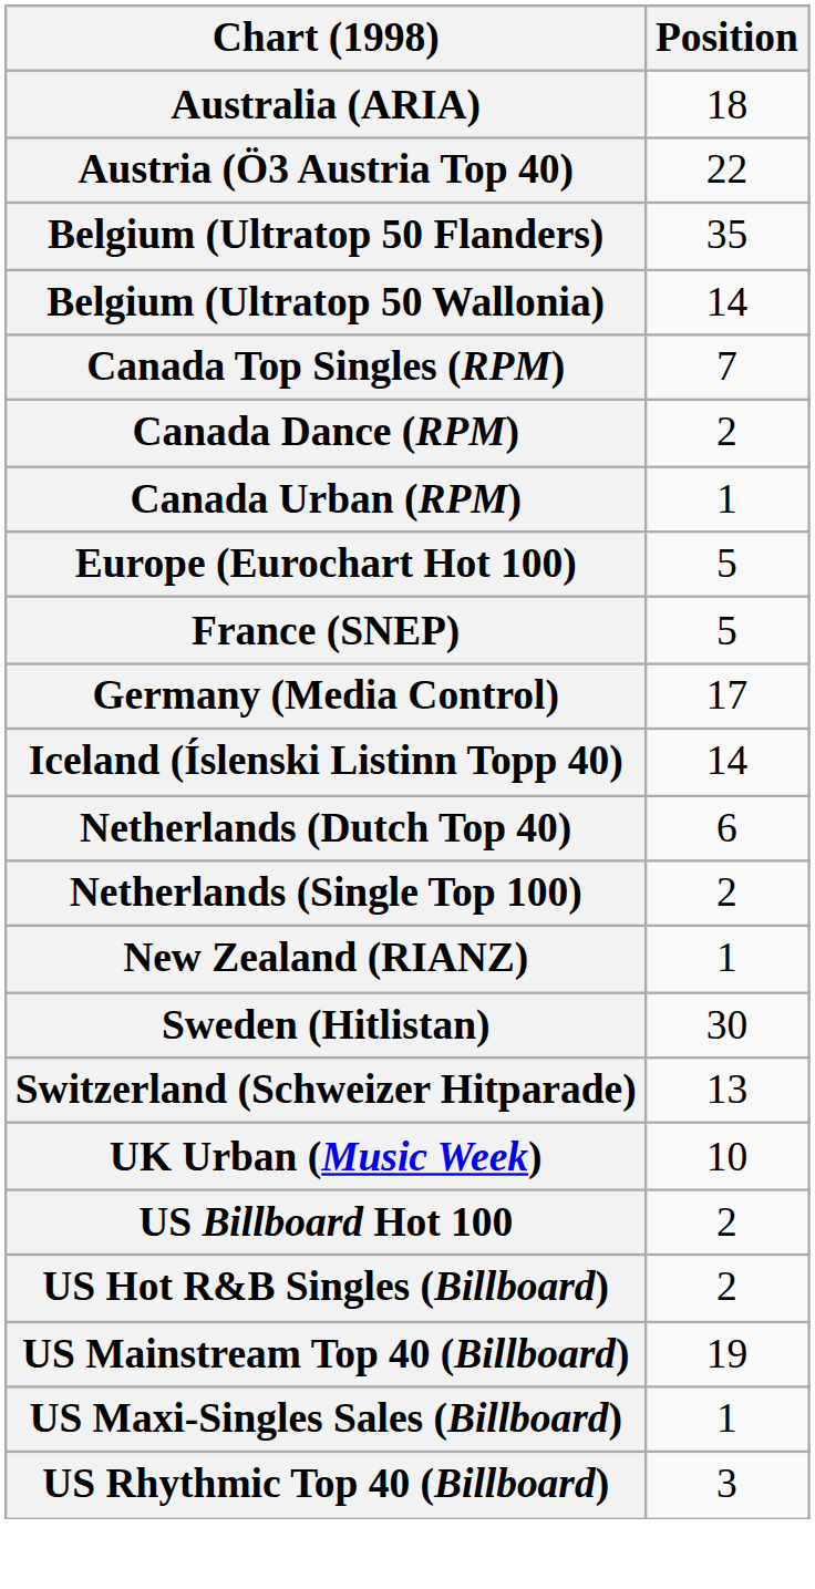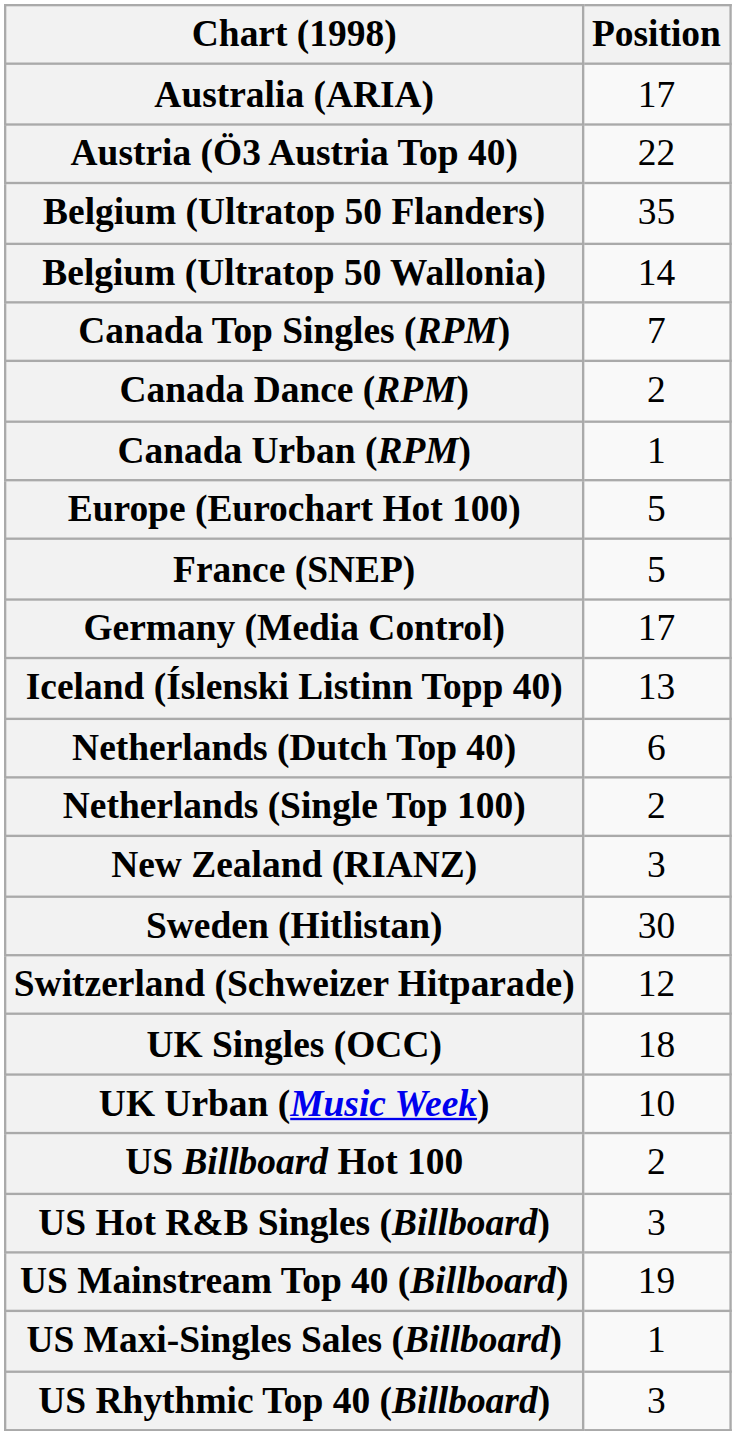 <table class="wikitable sortable plainrowheaders" style="text-align:center">
 <tr>
 <th>Chart (1998)</th>
 <th>Position</th>
 </tr>
 <tr>
 <th scope="row">Australia (ARIA)</th>
-<td align="center">18</td>
+<td align="center">17</td>
 </tr>
 <tr>
 <th scope="row">Austria (Ö3 Austria Top 40)</th>
 <td align="center">22</td>
 </tr>
 <tr>
 <th scope="row">Belgium (Ultratop 50 Flanders)</th>
 <td align="center">35</td>
 </tr>
 <tr>
 <th scope="row">Belgium (Ultratop 50 Wallonia)</th>
 <td align="center">14</td>
 </tr>
 <tr>
 <th scope="row">Canada Top Singles (<em>RPM</em>)</th>
 <td align="center">7</td>
 </tr>
 <tr>
 <th scope="row">Canada Dance (<em>RPM</em>)</th>
 <td align="center">2</td>
 </tr>
 <tr>
 <th scope="row">Canada Urban (<em>RPM</em>)</th>
 <td align="center">1</td>
 </tr>
 <tr>
 <th scope="row">Europe (Eurochart Hot 100)</th>
 <td align="center">5</td>
 </tr>
 <tr>
 <th scope="row">France (SNEP)</th>
 <td align="center">5</td>
 </tr>
 <tr>
 <th scope="row">Germany (Media Control)</th>
 <td align="center">17</td>
 </tr>
 <tr>
 <th scope="row">Iceland (Íslenski Listinn Topp 40)</th>
-<td align="center">14</td>
+<td align="center">13</td>
 </tr>
 <tr>
 <th scope="row">Netherlands (Dutch Top 40)</th>
 <td align="center">6</td>
 </tr>
 <tr>
 <th scope="row">Netherlands (Single Top 100)</th>
 <td align="center">2</td>
 </tr>
 <tr>
 <th scope="row">New Zealand (RIANZ)</th>
-<td align="center">1</td>
+<td align="center">3</td>
 </tr>
 <tr>
 <th scope="row">Sweden (Hitlistan)</th>
 <td align="center">30</td>
 </tr>
 <tr>
 <th scope="row">Switzerland (Schweizer Hitparade)</th>
-<td align="center">13</td>
+<td align="center">12</td>
+</tr>
+<tr>
+<th scope="row">UK Singles (OCC)</th>
+<td align="center">18</td>
 </tr>
 <tr>
 <th scope="row">UK Urban (<em><a href='#'>Music Week</a></em>)</th>
 <td align="center">10</td>
 </tr>
 <tr>
 <th scope="row">US <em>Billboard</em> Hot 100</th>
 <td align="center">2</td>
 </tr>
 <tr>
 <th scope="row">US Hot R&B Singles (<em>Billboard</em>)</th>
-<td align="center">2</td>
+<td align="center">3</td>
 </tr>
 <tr>
 <th scope="row">US Mainstream Top 40 (<em>Billboard</em>)</th>
 <td align="center">19</td>
 </tr>
 <tr>
 <th scope="row">US Maxi-Singles Sales (<em>Billboard</em>)</th>
 <td>1</td>
 </tr>
 <tr>
 <th scope="row">US Rhythmic Top 40 (<em>Billboard</em>)</th>
 <td align="center">3</td>
 </tr>
 </table>
